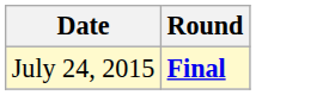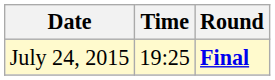 <table class="wikitable">
 <tr>
 <th>Date</th>
+<th>Time</th>
 <th>Round</th>
 </tr>
 <tr style=background:lemonchiffon>
 <td>July 24, 2015</td>
+<td>19:25</td>
 <td><strong><a href='#'>Final</a></strong></td>
 </tr>
 </table>
